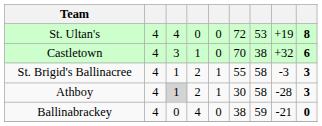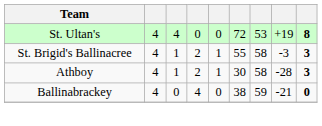 <table class="wikitable" style="text-align:center">
 <tr>
 <th width="175">Team</th>
 <th width="20"></th>
 <th width="20"></th>
 <th width="20"></th>
 <th width="20"></th>
 <th width="20"></th>
 <th width="20"></th>
 <th width="20"></th>
 <th width="20"></th>
 </tr>
 <tr style="background:#cfc;">
 <td>St. Ultan's</td>
 <td>4</td>
 <td>4</td>
 <td>0</td>
 <td>0</td>
 <td>72</td>
 <td>53</td>
 <td>+19</td>
 <td><strong>8</strong></td>
 </tr>
-<tr style="background:#cfc;">
-<td>Castletown</td>
-<td>4</td>
-<td>3</td>
-<td>1</td>
-<td>0</td>
-<td>70</td>
-<td>38</td>
-<td>+32</td>
-<td><strong>6</strong></td>
-</tr>
 <tr>
 <td>St. Brigid's Ballinacree</td>
 <td>4</td>
 <td>1</td>
 <td>2</td>
 <td>1</td>
 <td>55</td>
 <td>58</td>
 <td>-3</td>
 <td><strong>3</strong></td>
 </tr>
 <tr>
 <td>Athboy</td>
 <td>4</td>
-<td style="background: lightgrey;">1</td>
+<td>1</td>
 <td>2</td>
 <td>1</td>
 <td>30</td>
 <td>58</td>
 <td>-28</td>
 <td><strong>3</strong></td>
 </tr>
 <tr>
 <td>Ballinabrackey</td>
 <td>4</td>
 <td>0</td>
 <td>4</td>
 <td>0</td>
 <td>38</td>
 <td>59</td>
 <td>-21</td>
 <td><strong>0</strong></td>
 </tr>
 <tr>
 </tr>
 </table>
